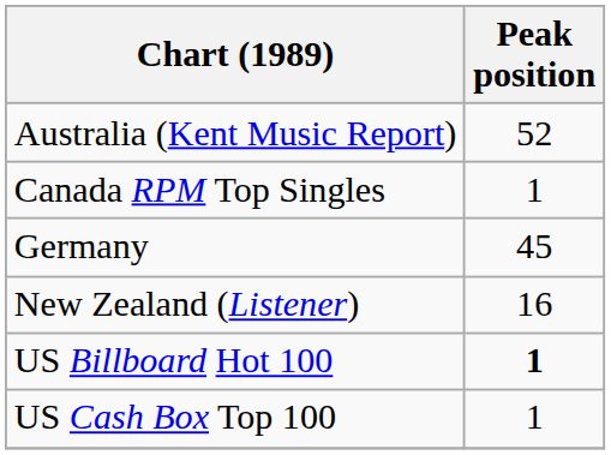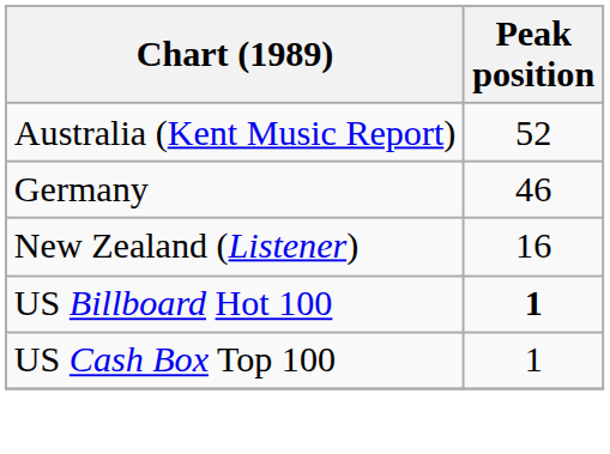 <table class="wikitable sortable">
 <tr>
 <th>Chart (1989)</th>
 <th>Peak<br>position</th>
 </tr>
 <tr>
 <td>Australia (<a href='#'>Kent Music Report</a>)</td>
 <td style="text-align:center;">52</td>
 </tr>
 <tr>
-<td>Canada <em><a href='#'>RPM</a></em> Top Singles</td>
-<td style="text-align:center;">1</td>
-</tr>
-<tr>
 <td>Germany</td>
-<td style="text-align:center;">45</td>
+<td style="text-align:center;">46</td>
 </tr>
 <tr>
 <td>New Zealand (<em><a href='#'>Listener</a></em>)</td>
 <td style="text-align:center;">16</td>
 </tr>
 <tr>
 <td>US <em><a href='#'>Billboard</a></em> <a href='#'>Hot 100</a></td>
 <td style="text-align:center;"><strong>1</strong></td>
 </tr>
 <tr>
 <td>US <a href='#'><em>Cash Box</em></a> Top 100</td>
 <td align="center">1</td>
 </tr>
 <tr>
 </tr>
 </table>
